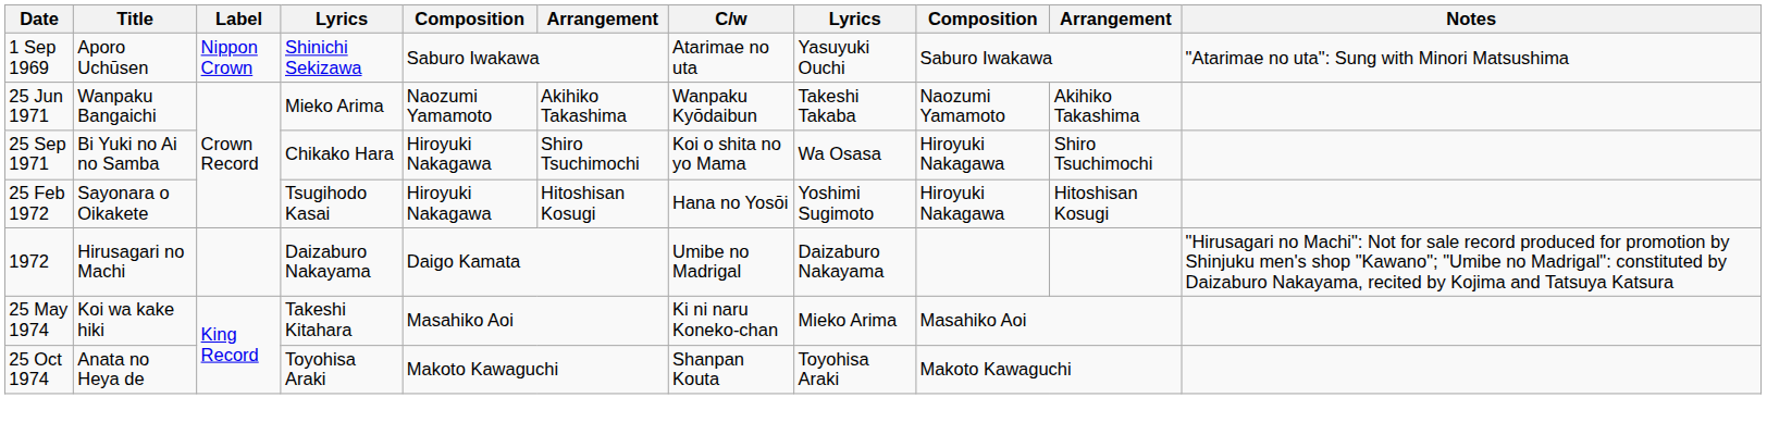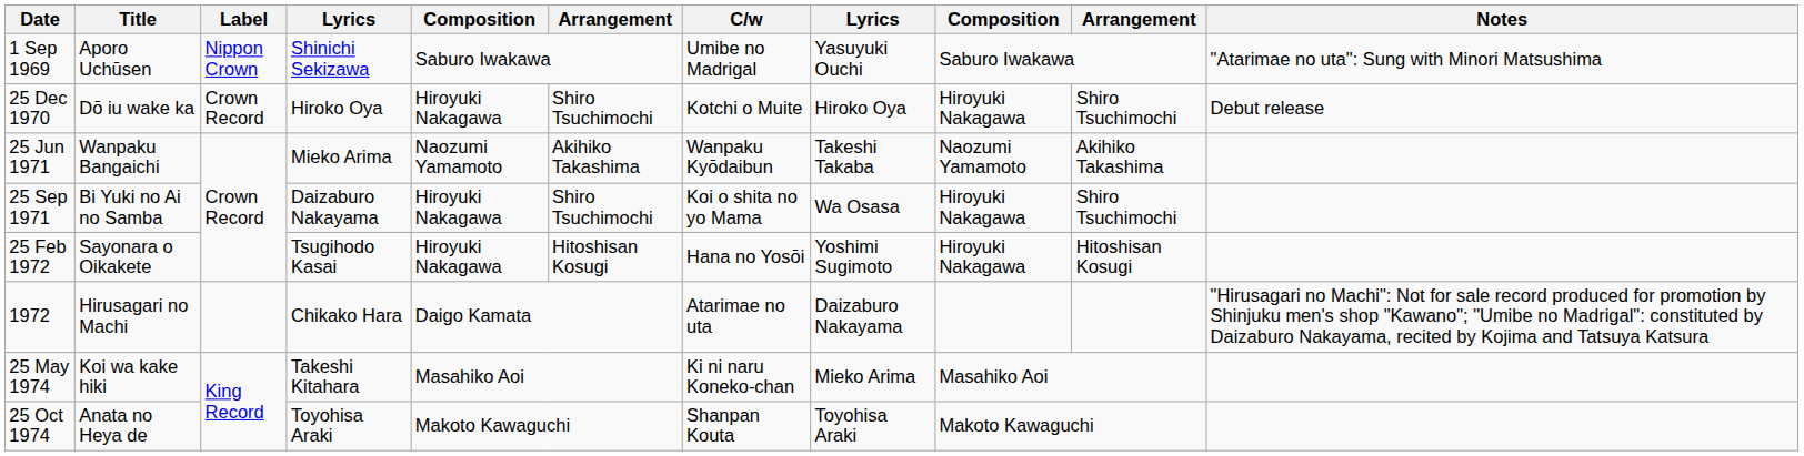 <table class="wikitable">
 <tr>
 <th>Date</th>
 <th>Title</th>
 <th>Label</th>
 <th>Lyrics</th>
 <th>Composition</th>
 <th>Arrangement</th>
 <th>C/w</th>
 <th>Lyrics</th>
 <th>Composition</th>
 <th>Arrangement</th>
 <th>Notes</th>
 </tr>
 <tr>
 <td>1 Sep 1969</td>
 <td>Aporo Uchūsen</td>
 <td><a href='#'>Nippon Crown</a></td>
 <td><a href='#'>Shinichi Sekizawa</a></td>
 <td colspan="2">Saburo Iwakawa</td>
-<td>Atarimae no uta</td>
+<td>Umibe no Madrigal</td>
 <td>Yasuyuki Ouchi</td>
 <td colspan="2">Saburo Iwakawa</td>
 <td>"Atarimae no uta": Sung with Minori Matsushima</td>
+</tr>
+<tr>
+<td>25 Dec 1970</td>
+<td>Dō iu wake ka</td>
+<td>Crown Record</td>
+<td>Hiroko Oya</td>
+<td>Hiroyuki Nakagawa</td>
+<td>Shiro Tsuchimochi</td>
+<td>Kotchi o Muite</td>
+<td>Hiroko Oya</td>
+<td>Hiroyuki Nakagawa</td>
+<td>Shiro Tsuchimochi</td>
+<td>Debut release</td>
 </tr>
 <tr>
 <td>25 Jun 1971</td>
 <td>Wanpaku Bangaichi</td>
 <td rowspan="3">Crown Record</td>
 <td>Mieko Arima</td>
 <td>Naozumi Yamamoto</td>
 <td>Akihiko Takashima</td>
 <td>Wanpaku Kyōdaibun</td>
 <td>Takeshi Takaba</td>
 <td>Naozumi Yamamoto</td>
 <td>Akihiko Takashima</td>
 <td></td>
 </tr>
 <tr>
 <td>25 Sep 1971</td>
 <td>Bi Yuki no Ai no Samba</td>
-<td>Chikako Hara</td>
+<td>Daizaburo Nakayama</td>
 <td>Hiroyuki Nakagawa</td>
 <td>Shiro Tsuchimochi</td>
 <td>Koi o shita no yo Mama</td>
 <td>Wa Osasa</td>
 <td>Hiroyuki Nakagawa</td>
 <td>Shiro Tsuchimochi</td>
 <td></td>
 </tr>
 <tr>
 <td>25 Feb 1972</td>
 <td>Sayonara o Oikakete</td>
 <td>Tsugihodo Kasai</td>
 <td>Hiroyuki Nakagawa</td>
 <td>Hitoshisan Kosugi</td>
 <td>Hana no Yosōi</td>
 <td>Yoshimi Sugimoto</td>
 <td>Hiroyuki Nakagawa</td>
 <td>Hitoshisan Kosugi</td>
 <td></td>
 </tr>
 <tr>
 <td>1972</td>
 <td>Hirusagari no Machi</td>
 <td></td>
-<td>Daizaburo Nakayama</td>
+<td>Chikako Hara</td>
 <td colspan="2">Daigo Kamata</td>
-<td>Umibe no Madrigal</td>
+<td>Atarimae no uta</td>
 <td>Daizaburo Nakayama</td>
 <td></td>
 <td></td>
 <td>"Hirusagari no Machi": Not for sale record produced for promotion by Shinjuku men's shop "Kawano"; "Umibe no Madrigal": constituted by Daizaburo Nakayama, recited by Kojima and Tatsuya Katsura</td>
 </tr>
 <tr>
 <td>25 May 1974</td>
 <td>Koi wa kake hiki</td>
 <td rowspan="2"><a href='#'>King Record</a></td>
 <td>Takeshi Kitahara</td>
 <td colspan="2">Masahiko Aoi</td>
 <td>Ki ni naru Koneko-chan</td>
 <td>Mieko Arima</td>
 <td colspan="2">Masahiko Aoi</td>
 <td></td>
 </tr>
 <tr>
 <td>25 Oct 1974</td>
 <td>Anata no Heya de</td>
 <td>Toyohisa Araki</td>
 <td colspan="2">Makoto Kawaguchi</td>
 <td>Shanpan Kouta</td>
 <td>Toyohisa Araki</td>
 <td colspan="2">Makoto Kawaguchi</td>
 <td></td>
 </tr>
 </table>
